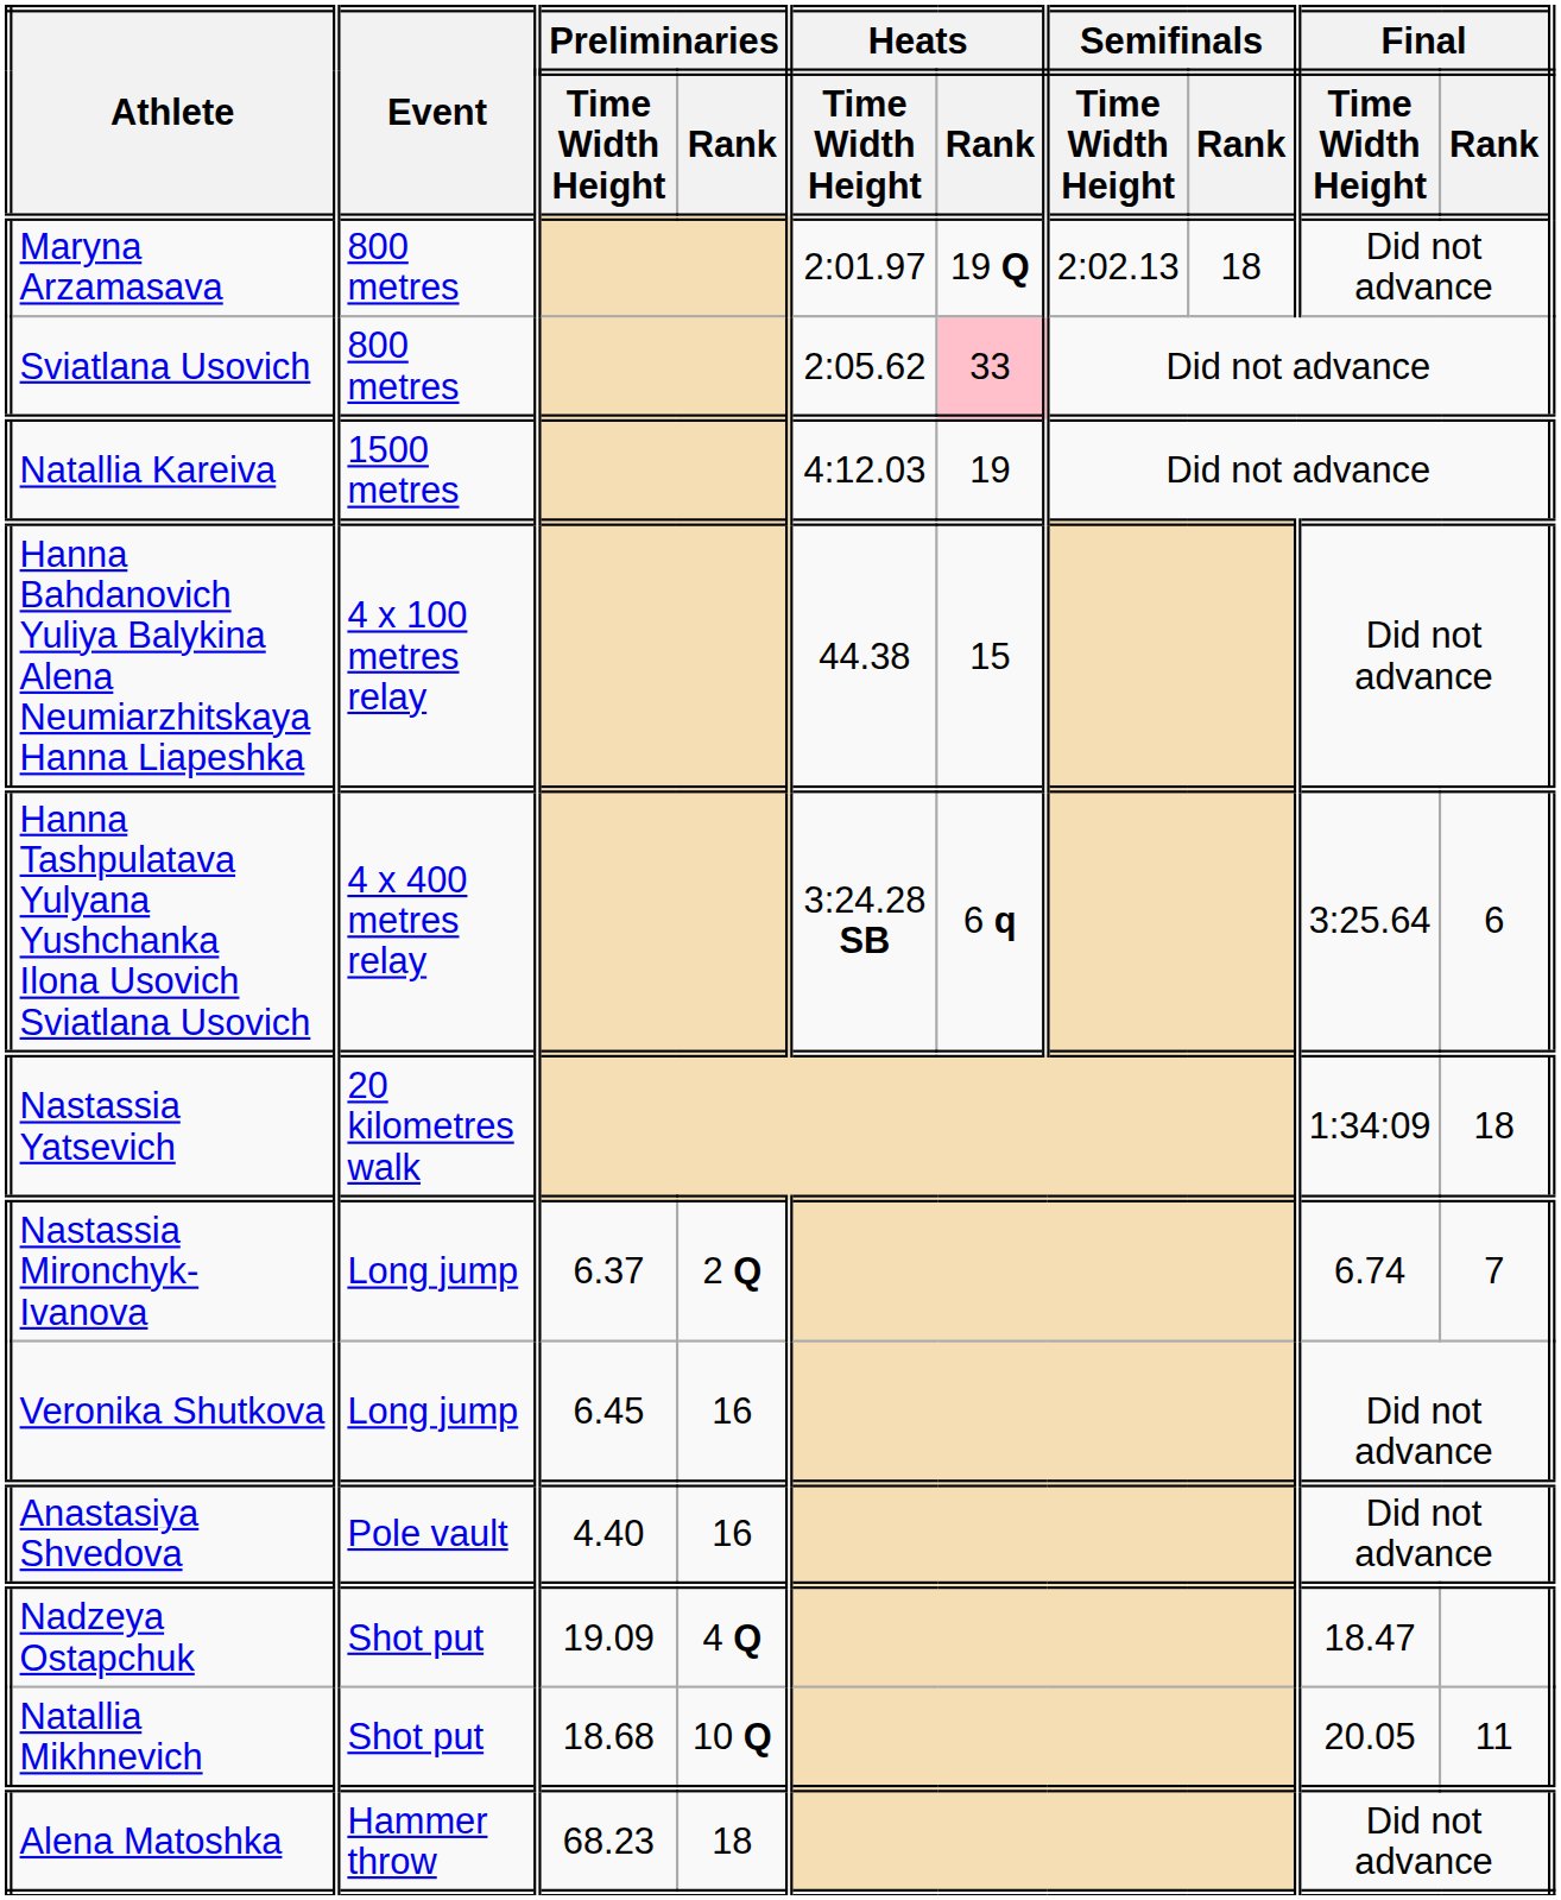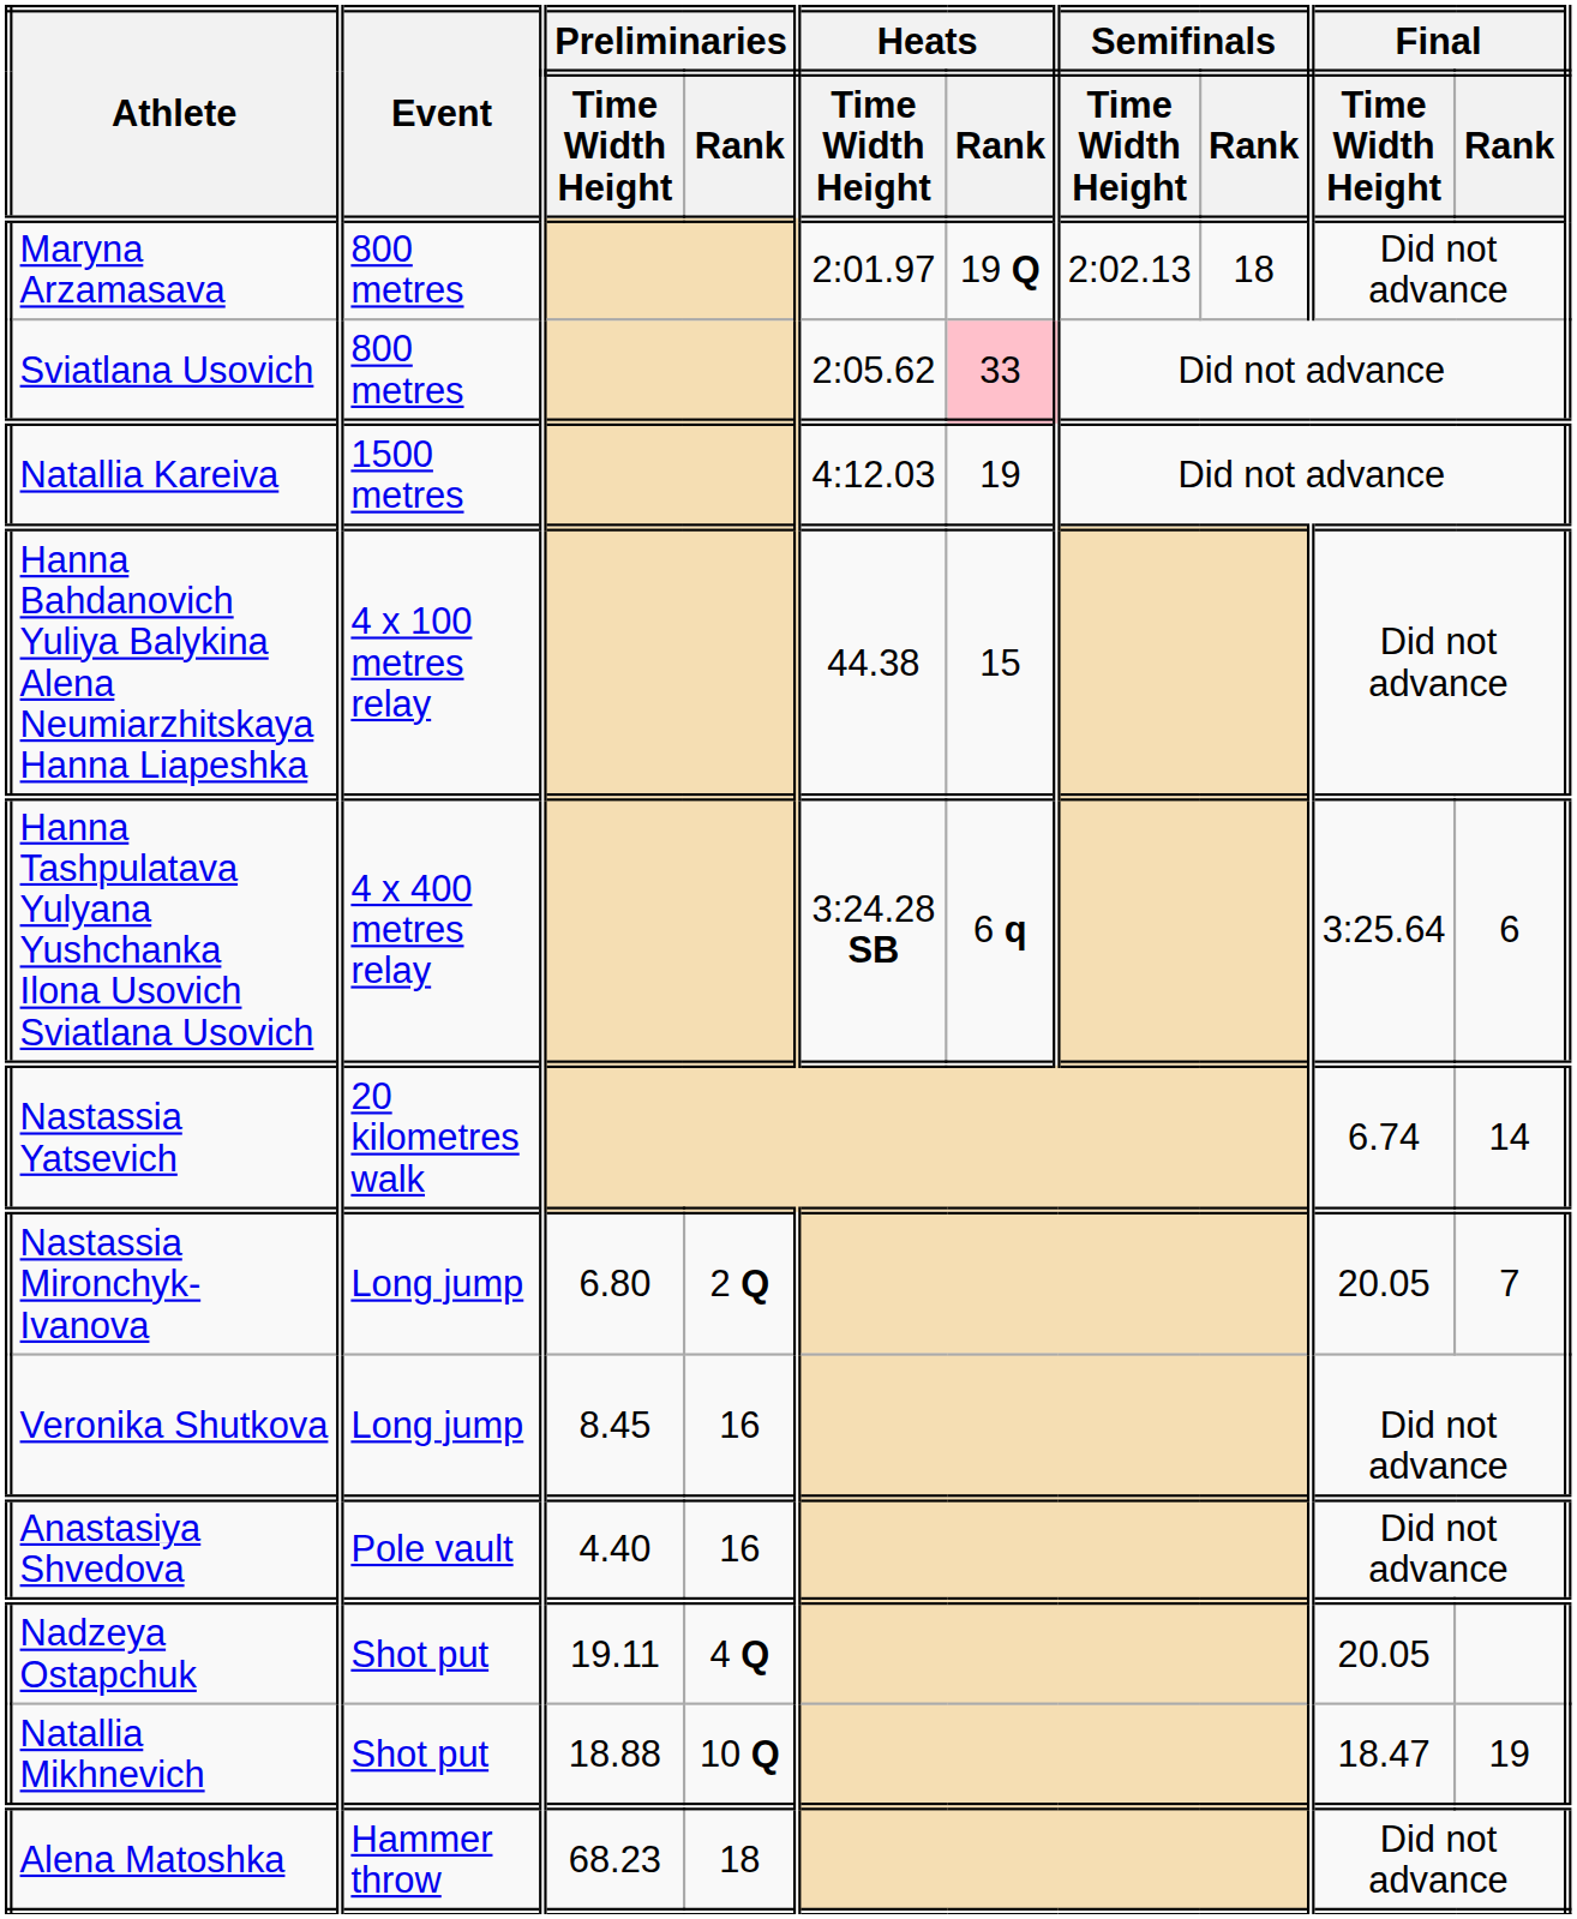 <table class=wikitable style="font-size:90%; border: double;">
 <tr>
 <th rowspan="2" style="border-right:double">Athlete</th>
 <th rowspan="2" style="border-right:double">Event</th>
 <th colspan="2" style="border-right:double; border-bottom:double;">Preliminaries</th>
 <th colspan="2" style="border-right:double; border-bottom:double;">Heats</th>
 <th colspan="2" style="border-right:double; border-bottom:double;">Semifinals</th>
 <th colspan="2" style="border-right:double; border-bottom:double;">Final</th>
 </tr>
 <tr>
 <th>Time<br>Width<br>Height</th>
 <th style="border-right:double">Rank</th>
 <th>Time<br>Width<br>Height</th>
 <th style="border-right:double">Rank</th>
 <th>Time<br>Width<br>Height</th>
 <th style="border-right:double">Rank</th>
 <th>Time<br>Width<br>Height</th>
 <th style="border-right:double">Rank</th>
 </tr>
 <tr style="border-top: double;">
 <td style="border-right:double"><a href='#'>Maryna Arzamasava</a></td>
 <td style="border-right:double"><a href='#'>800 metres</a></td>
 <td style="border-right:double" colspan= 2 bgcolor="wheat"></td>
 <td align=center>2:01.97</td>
 <td align=center style="border-right:double">19 <strong>Q</strong></td>
 <td align=center>2:02.13</td>
 <td align=center style="border-right:double">18</td>
 <td colspan="2" align=center>Did not advance</td>
 </tr>
 <tr>
 <td style="border-right:double"><a href='#'>Sviatlana Usovich</a></td>
 <td style="border-right:double"><a href='#'>800 metres</a></td>
 <td style="border-right:double" colspan= 2 bgcolor="wheat"></td>
 <td align=center>2:05.62</td>
 <td align=center style="background: pink; border-right:double">33</td>
 <td colspan="4" align=center>Did not advance</td>
 </tr>
 <tr style="border-top: double;">
 <td style="border-right:double"><a href='#'>Natallia Kareiva</a></td>
 <td style="border-right:double"><a href='#'>1500 metres</a></td>
 <td style="border-right:double" colspan= 2 bgcolor="wheat"></td>
 <td align=center>4:12.03</td>
 <td align=center style="border-right:double">19</td>
 <td colspan="4" align=center>Did not advance</td>
 </tr>
 <tr style="border-top: double;">
 <td style="border-right:double"><a href='#'>Hanna Bahdanovich</a><br><a href='#'>Yuliya Balykina</a><br><a href='#'>Alena Neumiarzhitskaya</a><br><a href='#'>Hanna Liapeshka</a><br></td>
 <td style="border-right:double"><a href='#'>4 x 100 metres relay</a></td>
 <td style="border-right:double" colspan= 2 bgcolor="wheat"></td>
 <td align=center>44.38</td>
 <td align=center style="border-right:double">15</td>
 <td style="border-right:double" colspan= 2 bgcolor="wheat"></td>
 <td colspan="2" align=center>Did not advance</td>
 </tr>
 <tr style="border-top: double;">
 <td style="border-right:double"><a href='#'>Hanna Tashpulatava</a><br><a href='#'>Yulyana Yushchanka</a><br><a href='#'>Ilona Usovich</a><br><a href='#'>Sviatlana Usovich</a><br></td>
 <td style="border-right:double"><a href='#'>4 x 400 metres relay</a></td>
 <td style="border-right:double" colspan= 2 bgcolor="wheat"></td>
 <td align=center>3:24.28 <strong>SB</strong></td>
 <td align=center style="border-right:double">6 <strong>q</strong></td>
 <td style="border-right:double" colspan= 2 bgcolor="wheat"></td>
 <td align=center>3:25.64</td>
 <td align=center>6</td>
 </tr>
 <tr style="border-top: double;">
 <td style="border-right:double"><a href='#'>Nastassia Yatsevich</a></td>
 <td style="border-right:double"><a href='#'>20 kilometres walk</a></td>
 <td style="border-right:double" colspan= 6 bgcolor="wheat"></td>
-<td align=center>1:34:09</td>
-<td align=center>18</td>
+<td align=center>6.74</td>
+<td align=center>14</td>
 </tr>
 <tr style="border-top: double;">
 <td style="border-right:double"><a href='#'>Nastassia Mironchyk-Ivanova</a></td>
 <td style="border-right:double"><a href='#'>Long jump</a></td>
-<td align=center>6.37</td>
+<td align=center>6.80</td>
 <td align=center style="border-right:double">2 <strong>Q</strong></td>
 <td style="border-right:double" colspan= 4 bgcolor="wheat"></td>
-<td align=center>6.74</td>
+<td align=center>20.05</td>
 <td align=center>7</td>
 </tr>
 <tr>
 <td style="border-right:double"><a href='#'>Veronika Shutkova</a></td>
 <td style="border-right:double"><a href='#'>Long jump</a></td>
-<td align=center>6.45</td>
+<td align=center>8.45</td>
 <td align=center style="border-right:double">16</td>
 <td style="border-right:double" colspan= 4 bgcolor="wheat"></td>
 <td align=center colspan= 2><br>Did not advance</td>
 </tr>
 <tr style="border-top: double;">
 <td style="border-right:double"><a href='#'>Anastasiya Shvedova</a></td>
 <td style="border-right:double"><a href='#'>Pole vault</a></td>
 <td align=center>4.40</td>
 <td align=center style="border-right:double">16</td>
 <td style="border-right:double" colspan= 4 bgcolor="wheat"></td>
 <td colspan="2" align=center>Did not advance</td>
 </tr>
 <tr style="border-top: double;">
 <td style="border-right:double"><a href='#'>Nadzeya Ostapchuk</a></td>
 <td style="border-right:double"><a href='#'>Shot put</a></td>
-<td align=center>19.09</td>
+<td align=center>19.11</td>
 <td align=center style="border-right:double">4 <strong>Q</strong></td>
 <td style="border-right:double" colspan= 4 bgcolor="wheat"></td>
-<td align=center>18.47</td>
+<td align=center>20.05</td>
 <td align=center></td>
 </tr>
 <tr>
 <td style="border-right:double"><a href='#'>Natallia Mikhnevich</a></td>
 <td style="border-right:double"><a href='#'>Shot put</a></td>
-<td align=center>18.68</td>
+<td align=center>18.88</td>
 <td align=center style="border-right:double">10 <strong>Q</strong></td>
 <td style="border-right:double" colspan= 4 bgcolor="wheat"></td>
-<td align=center>20.05</td>
-<td align=center>11</td>
+<td align=center>18.47</td>
+<td align=center>19</td>
 </tr>
 <tr style="border-top: double;">
 <td style="border-right:double"><a href='#'>Alena Matoshka</a></td>
 <td style="border-right:double"><a href='#'>Hammer throw</a></td>
 <td align=center>68.23</td>
 <td align=center style="border-right:double">18</td>
 <td style="border-right:double" colspan= 4 bgcolor="wheat"></td>
 <td colspan="2" align=center>Did not advance</td>
 </tr>
 </table>
